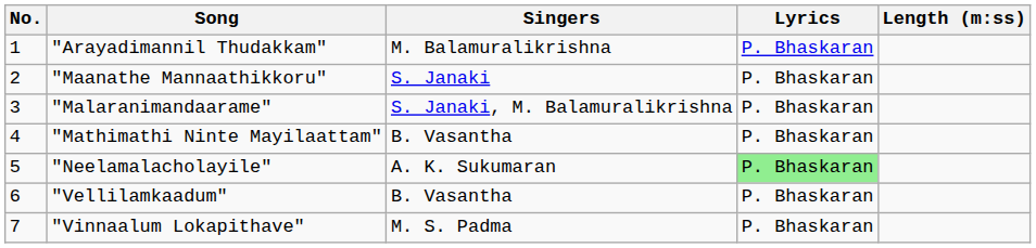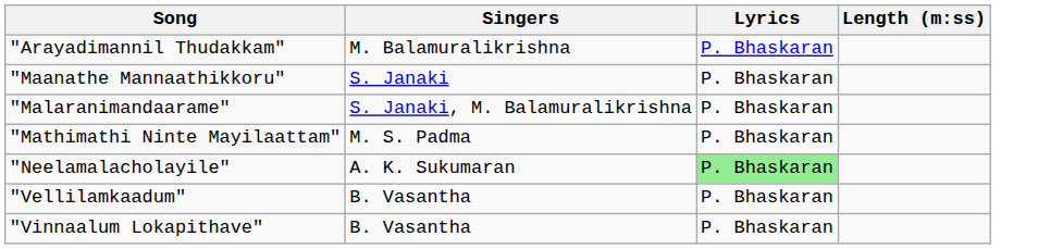 <table class="wikitable" style="font-size:95%;">
 <tr>
-<th>No.</th>
 <th>Song</th>
 <th>Singers</th>
 <th>Lyrics</th>
 <th>Length (m:ss)</th>
 </tr>
 <tr>
-<td>1</td>
 <td>"Arayadimannil Thudakkam"</td>
 <td>M. Balamuralikrishna</td>
 <td><a href='#'>P. Bhaskaran</a></td>
 <td></td>
 </tr>
 <tr>
-<td>2</td>
 <td>"Maanathe Mannaathikkoru"</td>
 <td><a href='#'>S. Janaki</a></td>
 <td>P. Bhaskaran</td>
 <td></td>
 </tr>
 <tr>
-<td>3</td>
 <td>"Malaranimandaarame"</td>
 <td><a href='#'>S. Janaki</a>, M. Balamuralikrishna</td>
 <td>P. Bhaskaran</td>
 <td></td>
 </tr>
 <tr>
-<td>4</td>
 <td>"Mathimathi Ninte Mayilaattam"</td>
-<td>B. Vasantha</td>
+<td>M. S. Padma</td>
 <td>P. Bhaskaran</td>
 <td></td>
 </tr>
 <tr>
-<td>5</td>
 <td>"Neelamalacholayile"</td>
 <td>A. K. Sukumaran</td>
 <td style="background: lightgreen;">P. Bhaskaran</td>
 <td></td>
 </tr>
 <tr>
-<td>6</td>
 <td>"Vellilamkaadum"</td>
 <td>B. Vasantha</td>
 <td>P. Bhaskaran</td>
 <td></td>
 </tr>
 <tr>
-<td>7</td>
 <td>"Vinnaalum Lokapithave"</td>
-<td>M. S. Padma</td>
+<td>B. Vasantha</td>
 <td>P. Bhaskaran</td>
 <td></td>
 </tr>
 </table>
